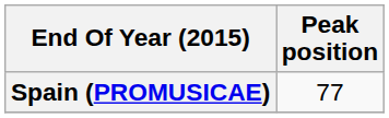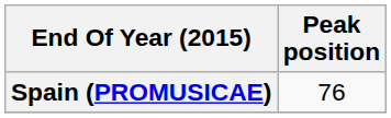 <table class="wikitable sortable">
 <tr>
 <th scope="col">End Of Year (2015)</th>
 <th scope="col">Peak<br>position</th>
 </tr>
 <tr>
 <th scope="row">Spain (<a href='#'>PROMUSICAE</a>)</th>
-<td style="text-align:center;">77</td>
+<td style="text-align:center;">76</td>
 </tr>
 <tr>
 </tr>
 </table>
